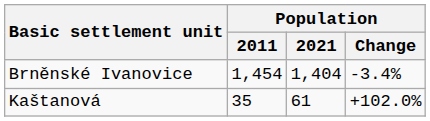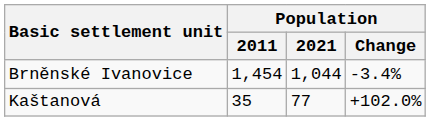 <table class="wikitable sortable">
 <tr>
 <th rowspan="2">Basic settlement unit</th>
 <th colspan="3">Population</th>
 </tr>
 <tr>
 <th>2011</th>
 <th>2021</th>
 <th>Change</th>
 </tr>
 <tr>
 <td>Brněnské Ivanovice</td>
 <td>1,454</td>
-<td>1,404</td>
+<td>1,044</td>
 <td>-3.4%</td>
 </tr>
 <tr>
 <td>Kaštanová</td>
 <td>35</td>
-<td>61</td>
+<td>77</td>
 <td>+102.0%</td>
 </tr>
 </table>
